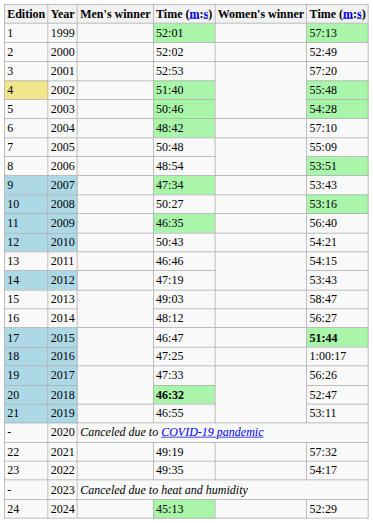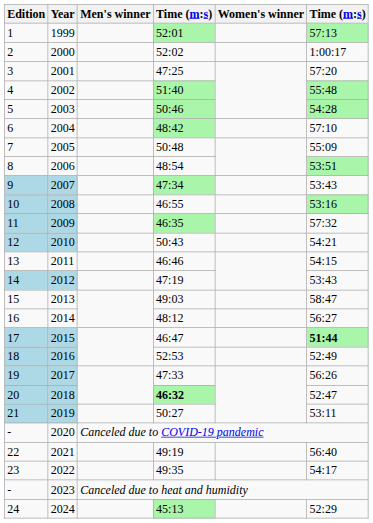 <table class="wikitable sortable">
 <tr>
 <th class="unsortable">Edition</th>
 <th>Year</th>
 <th class="unsortable">Men's winner</th>
 <th>Time (<a href='#'>m</a>:<a href='#'>s</a>)</th>
 <th class="unsortable">Women's winner</th>
 <th>Time (<a href='#'>m</a>:<a href='#'>s</a>)</th>
 </tr>
 <tr>
 <td>1</td>
 <td>1999</td>
 <td align="left"></td>
 <td style="background:#a9f5a9;">52:01</td>
 <td align="left"></td>
 <td style="background:#a9f5a9;">57:13</td>
 </tr>
 <tr>
 <td>2</td>
 <td>2000</td>
 <td align="left"></td>
 <td>52:02</td>
 <td></td>
-<td>52:49</td>
+<td>1:00:17</td>
 </tr>
 <tr>
 <td>3</td>
 <td>2001</td>
 <td align="left"></td>
-<td>52:53</td>
+<td>47:25</td>
 <td rowspan="3" align="left"></td>
 <td>57:20</td>
 </tr>
 <tr>
-<td style="background: khaki;">4</td>
+<td>4</td>
 <td>2002</td>
 <td></td>
 <td style="background:#a9f5a9;">51:40</td>
 <td style="background:#a9f5a9;">55:48</td>
 </tr>
 <tr>
 <td>5</td>
 <td>2003</td>
 <td></td>
 <td style="background:#a9f5a9;">50:46</td>
 <td style="background:#a9f5a9;">54:28</td>
 </tr>
 <tr>
 <td>6</td>
 <td>2004</td>
 <td align="left"></td>
 <td style="background:#a9f5a9;">48:42</td>
 <td align="left"></td>
 <td>57:10</td>
 </tr>
 <tr>
 <td>7</td>
 <td>2005</td>
 <td></td>
 <td>50:48</td>
 <td rowspan="2" align="left"></td>
 <td>55:09</td>
 </tr>
 <tr>
 <td>8</td>
 <td>2006</td>
 <td align="left"></td>
 <td>48:54</td>
 <td style="background:#a9f5a9;">53:51</td>
 </tr>
 <tr>
 <td style="background:#add8e6;">9</td>
 <td style="background:#add8e6;">2007</td>
 <td align="left"></td>
 <td style="background:#a9f5a9;">47:34</td>
 <td align="left"></td>
 <td>53:43</td>
 </tr>
 <tr>
 <td style="background:#add8e6;">10</td>
 <td style="background:#add8e6;">2008</td>
 <td align="left"></td>
-<td>50:27</td>
+<td>46:55</td>
 <td align="left"></td>
 <td style="background:#a9f5a9;">53:16</td>
 </tr>
 <tr>
 <td style="background:#add8e6;">11</td>
 <td style="background:#add8e6;">2009</td>
 <td align="left"></td>
 <td style="background:#a9f5a9;">46:35</td>
 <td align="left"></td>
-<td>56:40</td>
+<td>57:32</td>
 </tr>
 <tr>
 <td style="background:#add8e6;">12</td>
 <td style="background:#add8e6;">2010</td>
 <td align="left"></td>
 <td>50:43</td>
 <td align="left"></td>
 <td>54:21</td>
 </tr>
 <tr>
 <td>13</td>
 <td>2011</td>
 <td align="left"></td>
 <td>46:46</td>
 <td rowspan="2" align="left"></td>
 <td>54:15</td>
 </tr>
 <tr>
 <td style="background:#add8e6;">14</td>
 <td style="background:#add8e6;">2012</td>
 <td align="left"></td>
 <td>47:19</td>
 <td>53:43</td>
 </tr>
 <tr>
 <td>15</td>
 <td>2013</td>
 <td rowspan="2"></td>
 <td>49:03</td>
 <td align="left"></td>
 <td>58:47</td>
 </tr>
 <tr>
 <td>16</td>
 <td>2014</td>
 <td>48:12</td>
 <td align="left"></td>
 <td>56:27</td>
 </tr>
 <tr>
 <td style="background:#add8e6;">17</td>
 <td style="background:#add8e6;">2015</td>
 <td rowspan="2" align="left"></td>
 <td>46:47</td>
 <td></td>
 <td style="background:#a9f5a9;"><strong>51:44</strong></td>
 </tr>
 <tr>
 <td style="background:#add8e6;">18</td>
 <td style="background:#add8e6;">2016</td>
-<td>47:25</td>
+<td>52:53</td>
 <td></td>
-<td>1:00:17</td>
+<td>52:49</td>
 </tr>
 <tr>
 <td style="background:#add8e6;">19</td>
 <td style="background:#add8e6;">2017</td>
 <td rowspan="2"></td>
 <td>47:33</td>
 <td rowspan="3" align="left"></td>
 <td>56:26</td>
 </tr>
 <tr>
 <td style="background:#add8e6;">20</td>
 <td style="background:#add8e6;">2018</td>
 <td style="background:#a9f5a9;"><strong>46:32</strong></td>
 <td>52:47</td>
 </tr>
 <tr>
 <td style="background:#add8e6;">21</td>
 <td style="background:#add8e6;">2019</td>
 <td></td>
-<td>46:55</td>
+<td>50:27</td>
 <td>53:11</td>
 </tr>
 <tr>
 <td>-</td>
 <td>2020</td>
 <td colspan="4"><em>Canceled due to <a href='#'>COVID-19 pandemic</a></em></td>
 </tr>
 <tr>
 <td>22</td>
 <td>2021</td>
 <td align="left"></td>
 <td>49:19</td>
 <td align="left"></td>
-<td>57:32</td>
+<td>56:40</td>
 </tr>
 <tr>
 <td>23</td>
 <td>2022</td>
 <td></td>
 <td>49:35</td>
 <td></td>
 <td>54:17</td>
 </tr>
 <tr>
 <td>-</td>
 <td>2023</td>
 <td colspan="4"><em>Canceled due to heat and humidity</em></td>
 </tr>
 <tr>
 <td>24</td>
 <td>2024</td>
 <td></td>
 <td style="background:#a9f5a9;">45:13</td>
 <td></td>
 <td>52:29</td>
 </tr>
 </table>
